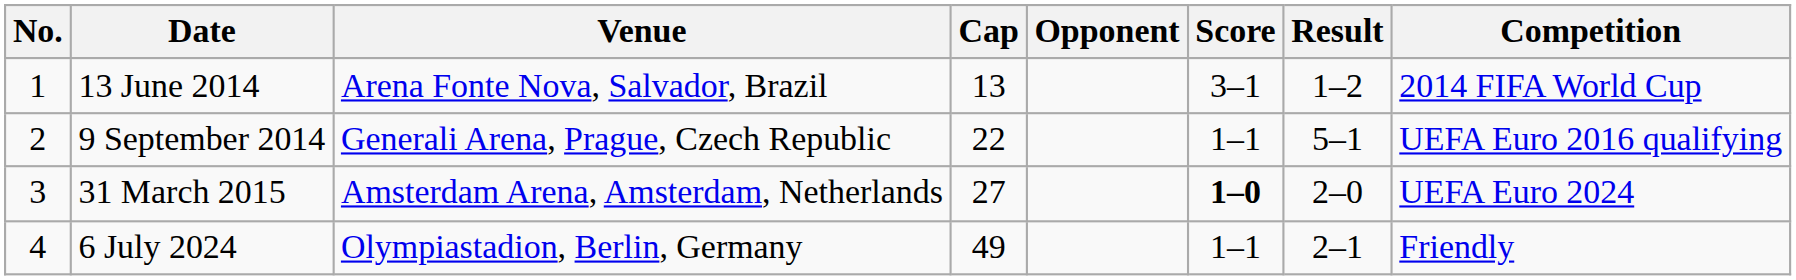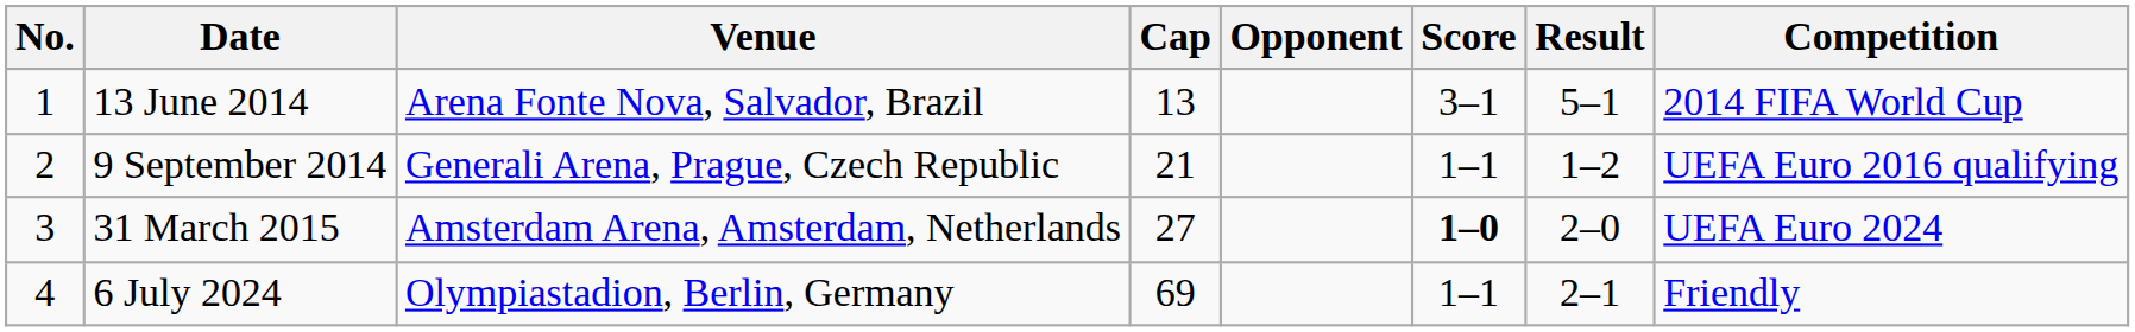 <table class="wikitable sortable">
 <tr>
 <th scope="col">No.</th>
 <th scope="col" data-sort-type="date">Date</th>
 <th scope="col">Venue</th>
 <th scope="col">Cap</th>
 <th scope="col">Opponent</th>
 <th scope="col">Score</th>
 <th scope="col">Result</th>
 <th scope="col">Competition</th>
 </tr>
 <tr>
 <td align="center">1</td>
 <td>13 June 2014</td>
 <td><a href='#'>Arena Fonte Nova</a>, <a href='#'>Salvador</a>, Brazil</td>
 <td align="center">13</td>
 <td></td>
 <td align="center">3–1</td>
-<td align="center">1–2</td>
+<td align="center">5–1</td>
 <td><a href='#'>2014 FIFA World Cup</a></td>
 </tr>
 <tr>
 <td align="center">2</td>
 <td>9 September 2014</td>
 <td><a href='#'>Generali Arena</a>, <a href='#'>Prague</a>, Czech Republic</td>
-<td align="center">22</td>
+<td align="center">21</td>
 <td></td>
 <td align="center">1–1</td>
-<td align="center">5–1</td>
+<td align="center">1–2</td>
 <td><a href='#'>UEFA Euro 2016 qualifying</a></td>
 </tr>
 <tr>
 <td align="center">3</td>
 <td>31 March 2015</td>
 <td><a href='#'>Amsterdam Arena</a>, <a href='#'>Amsterdam</a>, Netherlands</td>
 <td align="center">27</td>
 <td></td>
 <td align="center"><strong>1–0</strong></td>
 <td align="center">2–0</td>
 <td><a href='#'>UEFA Euro 2024</a></td>
 </tr>
 <tr>
 <td align="center">4</td>
 <td>6 July 2024</td>
 <td><a href='#'>Olympiastadion</a>, <a href='#'>Berlin</a>, Germany</td>
-<td align="center">49</td>
+<td align="center">69</td>
 <td></td>
 <td align="center">1–1</td>
 <td align="center">2–1</td>
 <td><a href='#'>Friendly</a></td>
 </tr>
 </table>
